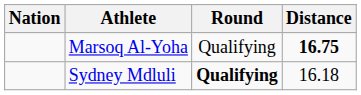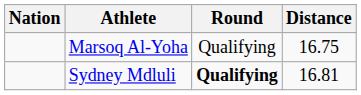 <table class="wikitable sortable" style="text-align:center">
 <tr>
 <th>Nation</th>
 <th>Athlete</th>
 <th>Round</th>
 <th>Distance</th>
 </tr>
 <tr>
 <td align=left></td>
 <td align=left><a href='#'>Marsoq Al-Yoha</a></td>
 <td>Qualifying</td>
-<td><strong>16.75</strong></td>
+<td>16.75</td>
 </tr>
 <tr>
 <td align=left></td>
 <td align=left><a href='#'>Sydney Mdluli</a></td>
 <td><strong>Qualifying</strong></td>
-<td>16.18</td>
+<td>16.81</td>
 </tr>
 </table>
